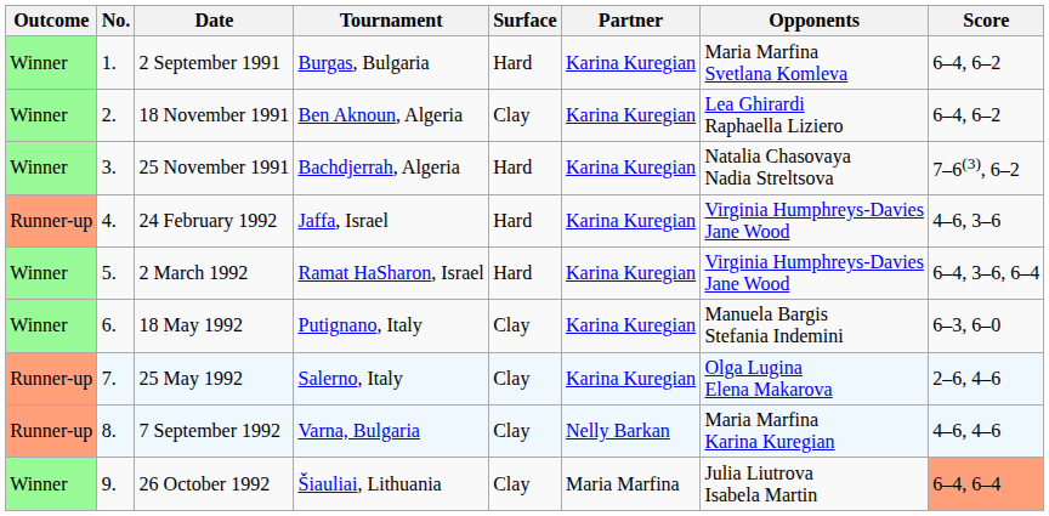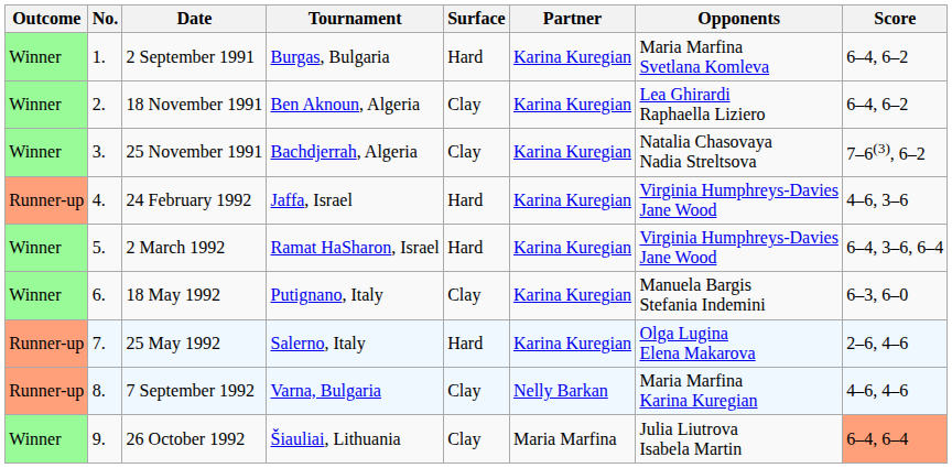 <table class="wikitable">
 <tr>
 <th>Outcome</th>
 <th>No.</th>
 <th>Date</th>
 <th>Tournament</th>
 <th>Surface</th>
 <th>Partner</th>
 <th>Opponents</th>
 <th>Score</th>
 </tr>
 <tr>
 <td bgcolor="98FB98">Winner</td>
 <td>1.</td>
 <td>2 September 1991</td>
 <td><a href='#'>Burgas</a>, Bulgaria</td>
 <td>Hard</td>
 <td> <a href='#'>Karina Kuregian</a></td>
 <td> Maria Marfina <br>  <a href='#'>Svetlana Komleva</a></td>
 <td>6–4, 6–2</td>
 </tr>
 <tr>
 <td bgcolor="98FB98">Winner</td>
 <td>2.</td>
 <td>18 November 1991</td>
 <td><a href='#'>Ben Aknoun</a>, Algeria</td>
 <td>Clay</td>
 <td> <a href='#'>Karina Kuregian</a></td>
 <td> <a href='#'>Lea Ghirardi</a> <br>  Raphaella Liziero</td>
 <td>6–4, 6–2</td>
 </tr>
 <tr>
 <td bgcolor="98FB98">Winner</td>
 <td>3.</td>
 <td>25 November 1991</td>
 <td><a href='#'>Bachdjerrah</a>, Algeria</td>
-<td>Hard</td>
+<td>Clay</td>
 <td> <a href='#'>Karina Kuregian</a></td>
 <td> Natalia Chasovaya <br>  Nadia Streltsova</td>
 <td>7–6<sup>(3)</sup>, 6–2</td>
 </tr>
 <tr>
 <td bgcolor="FFA07A">Runner-up</td>
 <td>4.</td>
 <td>24 February 1992</td>
 <td><a href='#'>Jaffa</a>, Israel</td>
 <td>Hard</td>
 <td> <a href='#'>Karina Kuregian</a></td>
 <td> <a href='#'>Virginia Humphreys-Davies</a> <br>  <a href='#'>Jane Wood</a></td>
 <td>4–6, 3–6</td>
 </tr>
 <tr>
 <td bgcolor="98FB98">Winner</td>
 <td>5.</td>
 <td>2 March 1992</td>
 <td><a href='#'>Ramat HaSharon</a>, Israel</td>
 <td>Hard</td>
 <td> <a href='#'>Karina Kuregian</a></td>
 <td> <a href='#'>Virginia Humphreys-Davies</a> <br>  <a href='#'>Jane Wood</a></td>
 <td>6–4, 3–6, 6–4</td>
 </tr>
 <tr>
 <td bgcolor="98FB98">Winner</td>
 <td>6.</td>
 <td>18 May 1992</td>
 <td><a href='#'>Putignano</a>, Italy</td>
 <td>Clay</td>
 <td> <a href='#'>Karina Kuregian</a></td>
 <td> Manuela Bargis <br>  Stefania Indemini</td>
 <td>6–3, 6–0</td>
 </tr>
 <tr bgcolor="#f0f8ff">
 <td bgcolor="FFA07A">Runner-up</td>
 <td>7.</td>
 <td>25 May 1992</td>
 <td><a href='#'>Salerno</a>, Italy</td>
-<td>Clay</td>
+<td>Hard</td>
 <td> <a href='#'>Karina Kuregian</a></td>
 <td> <a href='#'>Olga Lugina</a> <br>  <a href='#'>Elena Makarova</a></td>
 <td>2–6, 4–6</td>
 </tr>
 <tr bgcolor=f0f8ff>
 <td bgcolor=FFA07A>Runner-up</td>
 <td>8.</td>
 <td>7 September 1992</td>
 <td><a href='#'>Varna, Bulgaria</a></td>
 <td>Clay</td>
 <td> <a href='#'>Nelly Barkan</a></td>
 <td> Maria Marfina <br>  <a href='#'>Karina Kuregian</a></td>
 <td>4–6, 4–6</td>
 </tr>
 <tr>
 <td bgcolor="98FB98">Winner</td>
 <td>9.</td>
 <td>26 October 1992</td>
 <td><a href='#'>Šiauliai</a>, Lithuania</td>
 <td>Clay</td>
 <td> Maria Marfina</td>
 <td> Julia Liutrova <br>  Isabela Martin</td>
 <td style="background: lightsalmon;">6–4, 6–4</td>
 </tr>
 </table>
